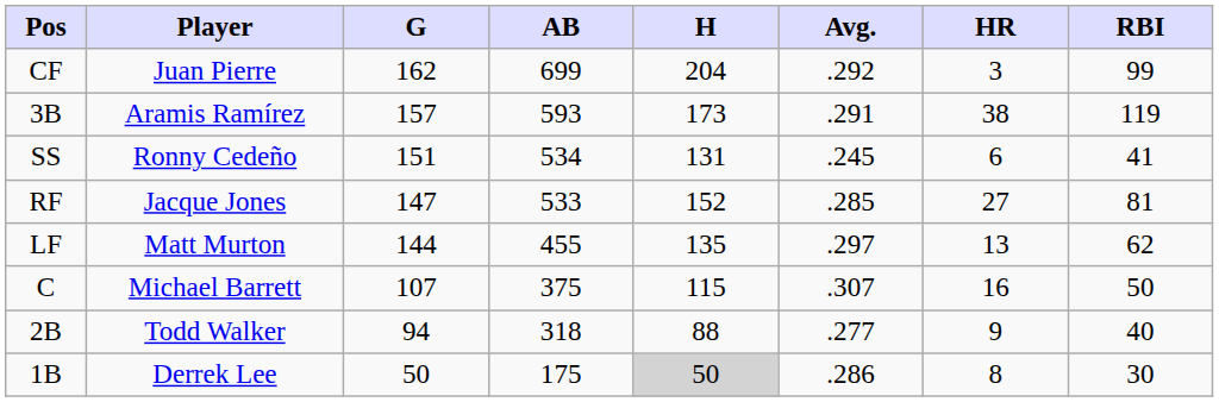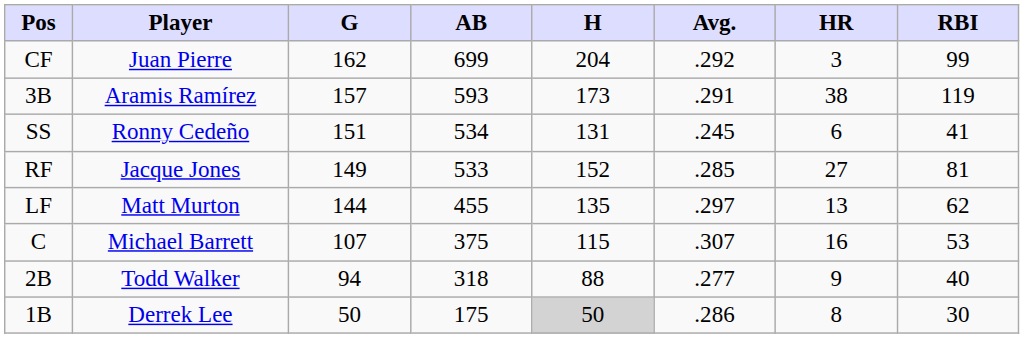 <table class="wikitable sortable">
 <tr>
 <th style="background:#ddf; width:5%;">Pos</th>
 <th style="background:#ddf; width:16%;">Player</th>
 <th style="background:#ddf; width:9%;">G</th>
 <th style="background:#ddf; width:9%;">AB</th>
 <th style="background:#ddf; width:9%;">H</th>
 <th style="background:#ddf; width:9%;">Avg.</th>
 <th style="background:#ddf; width:9%;">HR</th>
 <th style="background:#ddf; width:9%;">RBI</th>
 </tr>
 <tr style="text-align:center;">
 <td>CF</td>
 <td><a href='#'>Juan Pierre</a></td>
 <td>162</td>
 <td>699</td>
 <td>204</td>
 <td>.292</td>
 <td>3</td>
 <td>99</td>
 </tr>
 <tr style="text-align:center;">
 <td>3B</td>
 <td><a href='#'>Aramis Ramírez</a></td>
 <td>157</td>
 <td>593</td>
 <td>173</td>
 <td>.291</td>
 <td>38</td>
 <td>119</td>
 </tr>
 <tr style="text-align:center;">
 <td>SS</td>
 <td><a href='#'>Ronny Cedeño</a></td>
 <td>151</td>
 <td>534</td>
 <td>131</td>
 <td>.245</td>
 <td>6</td>
 <td>41</td>
 </tr>
 <tr style="text-align:center;">
 <td>RF</td>
 <td><a href='#'>Jacque Jones</a></td>
-<td>147</td>
+<td>149</td>
 <td>533</td>
 <td>152</td>
 <td>.285</td>
 <td>27</td>
 <td>81</td>
 </tr>
 <tr style="text-align:center;">
 <td>LF</td>
 <td><a href='#'>Matt Murton</a></td>
 <td>144</td>
 <td>455</td>
 <td>135</td>
 <td>.297</td>
 <td>13</td>
 <td>62</td>
 </tr>
 <tr style="text-align:center;">
 <td>C</td>
 <td><a href='#'>Michael Barrett</a></td>
 <td>107</td>
 <td>375</td>
 <td>115</td>
 <td>.307</td>
 <td>16</td>
-<td>50</td>
+<td>53</td>
 </tr>
 <tr align=center>
 <td>2B</td>
 <td><a href='#'>Todd Walker</a></td>
 <td>94</td>
 <td>318</td>
 <td>88</td>
 <td>.277</td>
 <td>9</td>
 <td>40</td>
 </tr>
 <tr align=center>
 <td>1B</td>
 <td><a href='#'>Derrek Lee</a></td>
 <td>50</td>
 <td>175</td>
 <td style="background: lightgrey;">50</td>
 <td>.286</td>
 <td>8</td>
 <td>30</td>
 </tr>
 </table>
